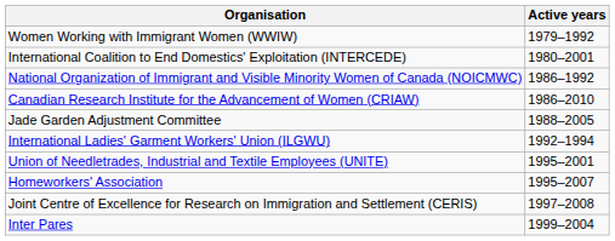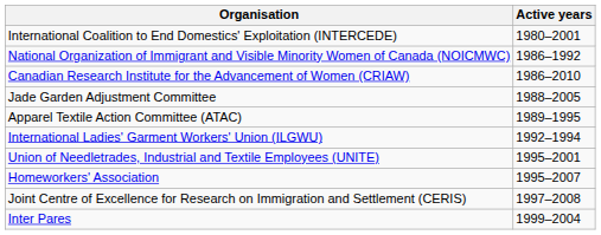 <table class="wikitable">
 <tr>
 <th>Organisation</th>
 <th>Active years</th>
-</tr>
-<tr>
-<td>Women Working with Immigrant Women (WWIW)</td>
-<td>1979–1992</td>
 </tr>
 <tr>
 <td>International Coalition to End Domestics' Exploitation (INTERCEDE)</td>
 <td>1980–2001</td>
 </tr>
 <tr>
 <td><a href='#'>National Organization of Immigrant and Visible Minority Women of Canada (NOICMWC)</a></td>
 <td>1986–1992</td>
 </tr>
 <tr>
 <td><a href='#'>Canadian Research Institute for the Advancement of Women (CRIAW)</a></td>
 <td>1986–2010</td>
 </tr>
 <tr>
 <td>Jade Garden Adjustment Committee</td>
 <td>1988–2005</td>
+</tr>
+<tr>
+<td>Apparel Textile Action Committee (ATAC)</td>
+<td>1989–1995</td>
 </tr>
 <tr>
 <td><a href='#'>International Ladies' Garment Workers' Union (ILGWU)</a></td>
 <td>1992–1994</td>
 </tr>
 <tr>
 <td><a href='#'>Union of Needletrades, Industrial and Textile Employees (UNITE)</a></td>
 <td>1995–2001</td>
 </tr>
 <tr>
 <td><a href='#'>Homeworkers' Association</a></td>
 <td>1995–2007</td>
 </tr>
 <tr>
 <td>Joint Centre of Excellence for Research on Immigration and Settlement (CERIS)</td>
 <td>1997–2008</td>
 </tr>
 <tr>
 <td><a href='#'>Inter Pares</a></td>
 <td>1999–2004</td>
 </tr>
 </table>
